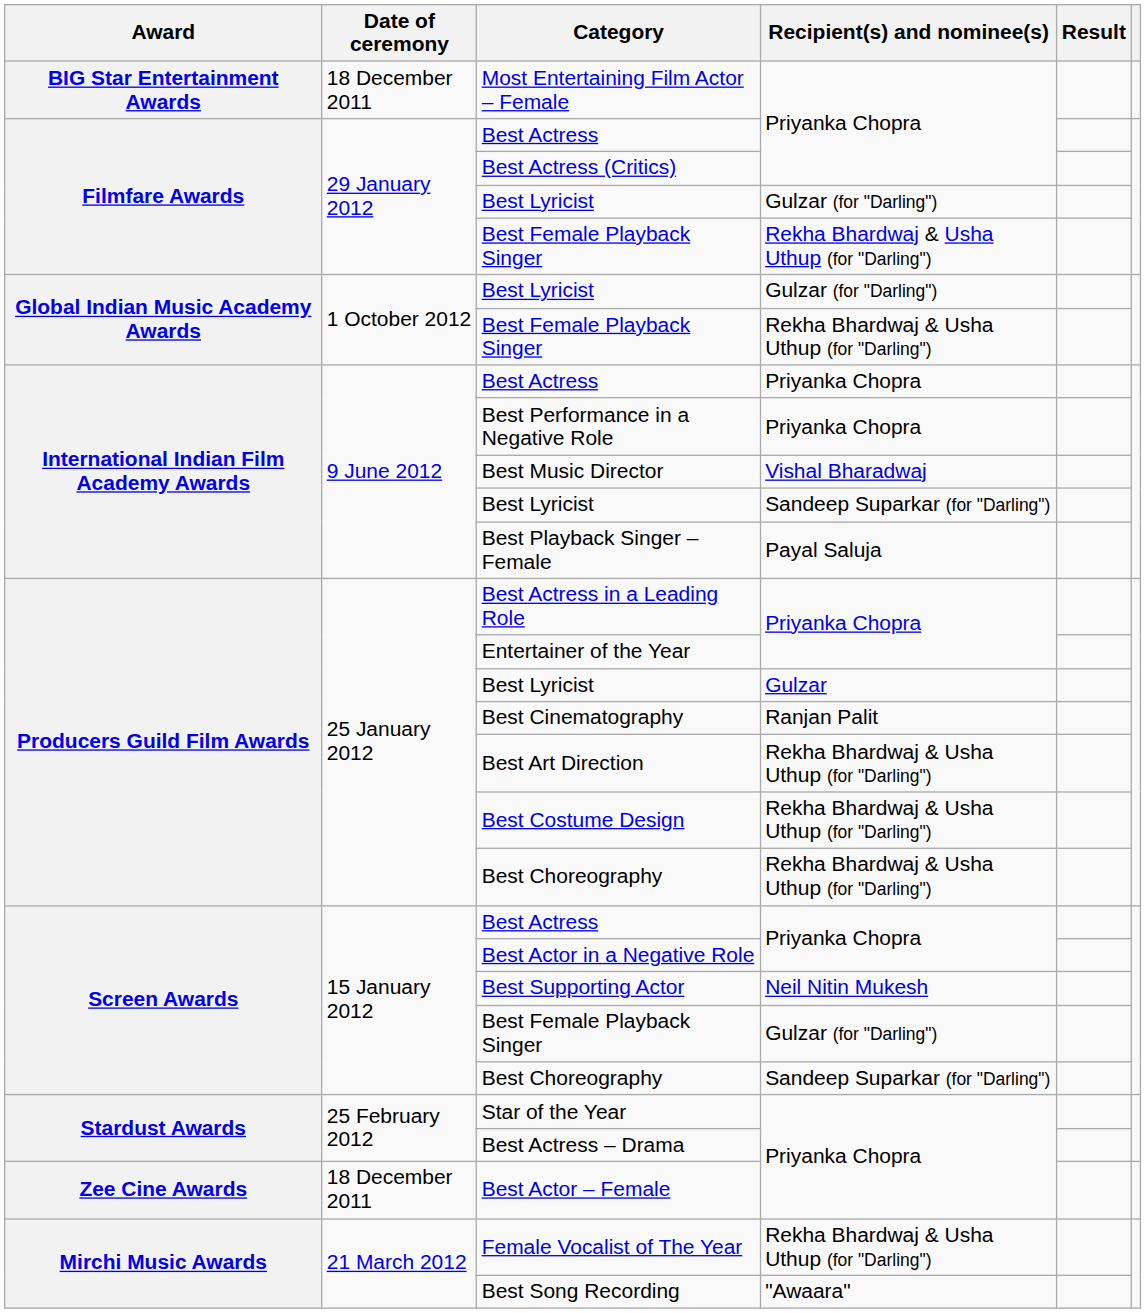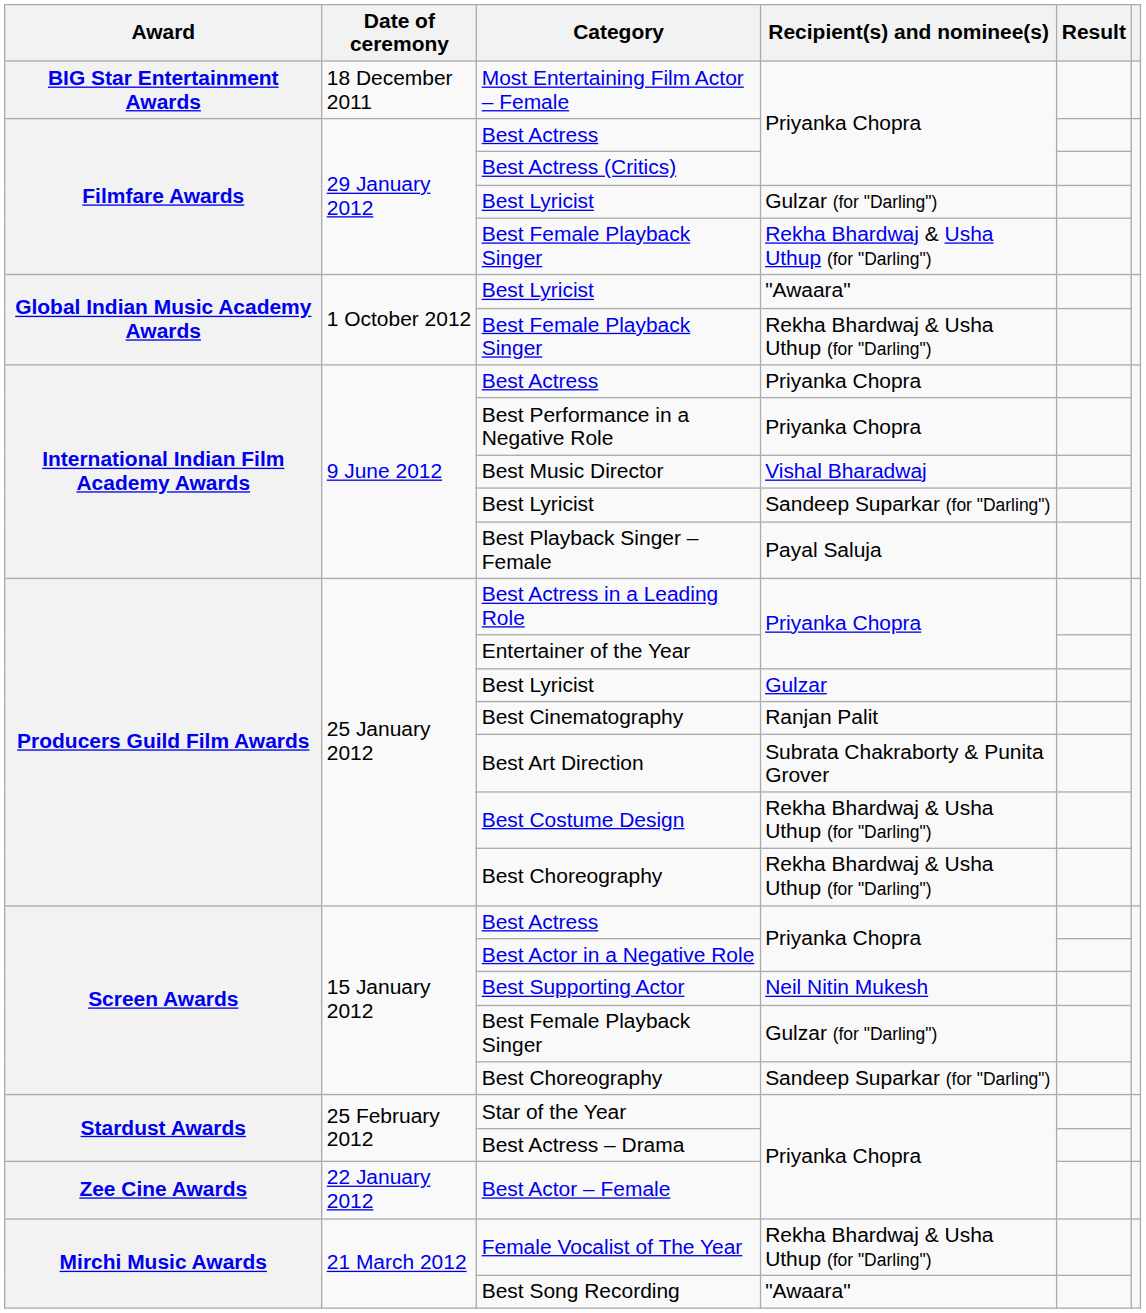 <table class="wikitable plainrowheaders sortable">
 <tr>
 <th scope="col">Award</th>
 <th scope="col">Date of ceremony</th>
 <th scope="col">Category</th>
 <th scope="col">Recipient(s) and nominee(s)</th>
 <th scope="col">Result</th>
 <th scope="col" class="unsortable"></th>
 </tr>
 <tr>
 <th scope="row"><a href='#'>BIG Star Entertainment Awards</a></th>
 <td>18 December 2011</td>
 <td><a href='#'>Most Entertaining Film Actor – Female</a></td>
 <td rowspan="3">Priyanka Chopra</td>
 <td></td>
 <td style="text-align:center;"></td>
 </tr>
 <tr>
 <th scope="row" rowspan="4"><a href='#'>Filmfare Awards</a></th>
 <td rowspan="4"><a href='#'>29 January 2012</a></td>
 <td><a href='#'>Best Actress</a></td>
 <td></td>
 <td style="text-align:center;" rowspan="4"><br></td>
 </tr>
 <tr>
 <td><a href='#'>Best Actress (Critics)</a></td>
 <td></td>
 </tr>
 <tr>
 <td><a href='#'>Best Lyricist</a></td>
 <td>Gulzar <small>(for "Darling")</small></td>
 <td></td>
 </tr>
 <tr>
 <td><a href='#'>Best Female Playback Singer</a></td>
 <td><a href='#'>Rekha Bhardwaj</a> & <a href='#'>Usha Uthup</a> <small>(for "Darling")</small></td>
 <td></td>
 </tr>
 <tr>
 <th scope="row" rowspan="2"><a href='#'>Global Indian Music Academy Awards</a></th>
 <td rowspan="2">1 October 2012</td>
 <td><a href='#'>Best Lyricist</a></td>
-<td>Gulzar <small>(for "Darling")</small></td>
+<td>"Awaara"</td>
 <td></td>
 <td style="text-align:center;" rowspan="2"></td>
 </tr>
 <tr>
 <td><a href='#'>Best Female Playback Singer</a></td>
 <td>Rekha Bhardwaj & Usha Uthup  <small>(for "Darling")</small></td>
 <td></td>
 </tr>
 <tr>
 <th scope="row" rowspan="5"><a href='#'>International Indian Film Academy Awards</a></th>
 <td rowspan="5"><a href='#'>9 June 2012</a></td>
 <td><a href='#'>Best Actress</a></td>
 <td>Priyanka Chopra</td>
 <td></td>
 <td style="text-align:center;" rowspan="5"></td>
 </tr>
 <tr>
 <td>Best Performance in a Negative Role</td>
 <td>Priyanka Chopra</td>
 <td></td>
 </tr>
 <tr>
 <td>Best Music Director</td>
 <td><a href='#'>Vishal Bharadwaj</a></td>
 <td></td>
 </tr>
 <tr>
 <td>Best Lyricist</td>
 <td>Sandeep Suparkar <small>(for "Darling")</small></td>
 <td></td>
 </tr>
 <tr>
 <td>Best Playback Singer – Female</td>
 <td>Payal Saluja</td>
 <td></td>
 </tr>
 <tr>
 <th scope="row" rowspan="7"><a href='#'>Producers Guild Film Awards</a></th>
 <td rowspan="7">25 January 2012</td>
 <td><a href='#'>Best Actress in a Leading Role</a></td>
 <td rowspan="2"><a href='#'>Priyanka Chopra</a></td>
 <td></td>
 <td style="text-align:center;" rowspan="7"><br></td>
 </tr>
 <tr>
 <td>Entertainer of the Year</td>
 <td></td>
 </tr>
 <tr>
 <td>Best Lyricist</td>
 <td><a href='#'>Gulzar</a></td>
 <td></td>
 </tr>
 <tr>
 <td>Best Cinematography</td>
 <td>Ranjan Palit</td>
 <td></td>
 </tr>
 <tr>
 <td>Best Art Direction</td>
-<td>Rekha Bhardwaj & Usha Uthup <small>(for "Darling")</small></td>
+<td>Subrata Chakraborty & Punita Grover</td>
 <td></td>
 </tr>
 <tr>
 <td><a href='#'>Best Costume Design</a></td>
 <td>Rekha Bhardwaj & Usha Uthup  <small>(for "Darling")</small></td>
 <td></td>
 </tr>
 <tr>
 <td>Best Choreography</td>
 <td>Rekha Bhardwaj & Usha Uthup <small>(for "Darling")</small></td>
 <td></td>
 </tr>
 <tr>
 <th scope="row" rowspan="5"><a href='#'>Screen Awards</a></th>
 <td rowspan="5">15 January 2012</td>
 <td><a href='#'>Best Actress</a></td>
 <td rowspan="2">Priyanka Chopra</td>
 <td></td>
 <td style="text-align:center;" rowspan="5"><br></td>
 </tr>
 <tr>
 <td><a href='#'>Best Actor in a Negative Role</a></td>
 <td></td>
 </tr>
 <tr>
 <td><a href='#'>Best Supporting Actor</a></td>
 <td><a href='#'>Neil Nitin Mukesh</a></td>
 <td></td>
 </tr>
 <tr>
 <td>Best Female Playback Singer</td>
 <td>Gulzar <small>(for "Darling")</small></td>
 <td></td>
 </tr>
 <tr>
 <td>Best Choreography</td>
 <td>Sandeep Suparkar <small>(for "Darling")</small></td>
 <td></td>
 </tr>
 <tr>
 <th scope="row" rowspan="2"><a href='#'>Stardust Awards</a></th>
 <td rowspan="2">25 February 2012</td>
 <td>Star of the Year</td>
 <td rowspan="3">Priyanka Chopra</td>
 <td></td>
 <td style="text-align:center;" rowspan="2"></td>
 </tr>
 <tr>
 <td>Best Actress – Drama</td>
 <td></td>
 </tr>
 <tr>
 <th scope="row"><a href='#'>Zee Cine Awards</a></th>
-<td>18 December 2011</td>
+<td><a href='#'>22 January 2012</a></td>
 <td><a href='#'>Best Actor – Female</a></td>
 <td></td>
 <td style="text-align:center;"></td>
 </tr>
 <tr>
 <th scope="row" rowspan="2"><a href='#'>Mirchi Music Awards</a></th>
 <td rowspan="2"><a href='#'>21 March 2012</a></td>
 <td><a href='#'>Female Vocalist of The Year</a></td>
 <td>Rekha Bhardwaj & Usha Uthup <small>(for "Darling")</small></td>
 <td></td>
 <td style="text-align:center;" rowspan="2"></td>
 </tr>
 <tr>
 <td>Best Song Recording</td>
 <td>"Awaara"</td>
 <td></td>
 </tr>
 </table>
